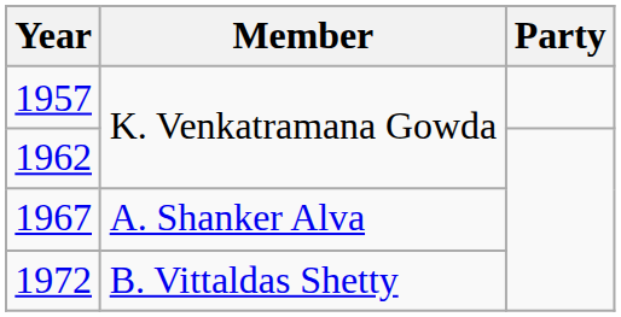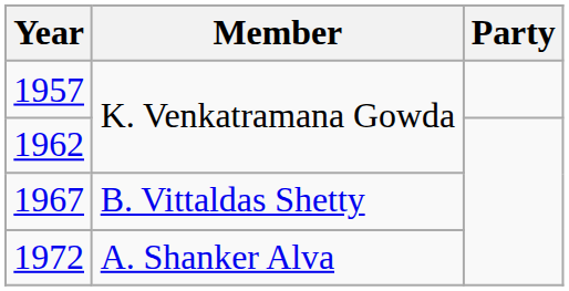 <table class="wikitable sortable">
 <tr>
 <th>Year</th>
 <th>Member</th>
 <th colspan="2">Party</th>
 </tr>
 <tr>
 <td><a href='#'>1957</a></td>
 <td rowspan="2">K. Venkatramana Gowda</td>
 <td></td>
 </tr>
 <tr>
 <td><a href='#'>1962</a></td>
 </tr>
 <tr>
 <td><a href='#'>1967</a></td>
-<td><a href='#'>A. Shanker Alva</a></td>
+<td><a href='#'>B. Vittaldas Shetty</a></td>
 </tr>
 <tr>
 <td><a href='#'>1972</a></td>
-<td><a href='#'>B. Vittaldas Shetty</a></td>
+<td><a href='#'>A. Shanker Alva</a></td>
 </tr>
 </table>
